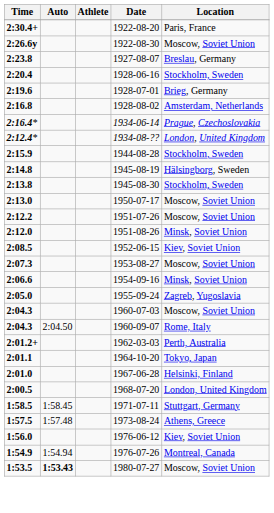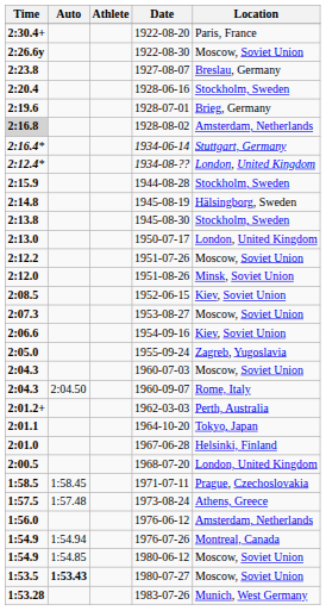 <table class=wikitable>
 <tr>
 <th>Time</th>
 <th>Auto</th>
 <th>Athlete</th>
 <th>Date</th>
 <th>Location</th>
 </tr>
 <tr valign="top">
 </tr>
 <tr>
 <td><strong>2:30.4+</strong></td>
 <td></td>
 <td align=left></td>
 <td>1922-08-20</td>
 <td>Paris, France</td>
 </tr>
 <tr>
 <td><strong>2:26.6y</strong></td>
 <td></td>
 <td align=left></td>
 <td>1922-08-30</td>
 <td>Moscow, <a href='#'>Soviet Union</a></td>
 </tr>
 <tr>
 <td><strong>2:23.8</strong></td>
 <td></td>
 <td align=left></td>
 <td>1927-08-07</td>
 <td><a href='#'>Breslau</a>, Germany</td>
 </tr>
 <tr>
 <td><strong>2:20.4</strong></td>
 <td></td>
 <td align=left></td>
 <td>1928-06-16</td>
 <td><a href='#'>Stockholm, Sweden</a></td>
 </tr>
 <tr>
 <td><strong>2:19.6</strong></td>
 <td></td>
 <td align=left></td>
 <td>1928-07-01</td>
 <td><a href='#'>Brieg</a>, Germany</td>
 </tr>
 <tr>
-<td><strong>2:16.8</strong></td>
+<td style="background: lightgrey;"><strong>2:16.8</strong></td>
 <td></td>
 <td align=left></td>
 <td>1928-08-02</td>
 <td><a href='#'>Amsterdam, Netherlands</a></td>
 </tr>
 <tr style="font-style: italic;">
 <td><strong>2:16.4</strong>*</td>
 <td></td>
 <td align=left></td>
 <td>1934-06-14</td>
-<td><a href='#'>Prague</a>, <a href='#'>Czechoslovakia</a></td>
+<td><a href='#'>Stuttgart, Germany</a></td>
 </tr>
 <tr style="font-style: italic;">
 <td><strong>2:12.4</strong>*</td>
 <td></td>
 <td align=left></td>
 <td>1934-08-??</td>
 <td><a href='#'>London</a>, <a href='#'>United Kingdom</a></td>
 </tr>
 <tr>
 <td><strong>2:15.9</strong></td>
 <td></td>
 <td align=left></td>
 <td>1944-08-28</td>
 <td><a href='#'>Stockholm, Sweden</a></td>
 </tr>
 <tr>
 <td><strong>2:14.8</strong></td>
 <td></td>
 <td align=left></td>
 <td>1945-08-19</td>
 <td><a href='#'>Hälsingborg</a>, Sweden</td>
 </tr>
 <tr>
 <td><strong>2:13.8</strong></td>
 <td></td>
 <td align=left></td>
 <td>1945-08-30</td>
 <td><a href='#'>Stockholm, Sweden</a></td>
 </tr>
 <tr>
 <td><strong>2:13.0</strong></td>
 <td></td>
 <td align=left></td>
 <td>1950-07-17</td>
-<td>Moscow, <a href='#'>Soviet Union</a></td>
+<td><a href='#'>London</a>, <a href='#'>United Kingdom</a></td>
 </tr>
 <tr>
 <td><strong>2:12.2</strong></td>
 <td></td>
 <td align=left></td>
 <td>1951-07-26</td>
 <td>Moscow, <a href='#'>Soviet Union</a></td>
 </tr>
 <tr>
 <td><strong>2:12.0</strong></td>
 <td></td>
 <td align=left></td>
 <td>1951-08-26</td>
 <td><a href='#'>Minsk</a>, <a href='#'>Soviet Union</a></td>
 </tr>
 <tr>
 <td><strong>2:08.5</strong></td>
 <td></td>
 <td align=left></td>
 <td>1952-06-15</td>
 <td><a href='#'>Kiev</a>, <a href='#'>Soviet Union</a></td>
 </tr>
 <tr>
 <td><strong>2:07.3</strong></td>
 <td></td>
 <td align=left></td>
 <td>1953-08-27</td>
 <td>Moscow, <a href='#'>Soviet Union</a></td>
 </tr>
 <tr>
 <td><strong>2:06.6</strong></td>
 <td></td>
 <td align=left></td>
 <td>1954-09-16</td>
-<td><a href='#'>Minsk</a>, <a href='#'>Soviet Union</a></td>
+<td><a href='#'>Kiev</a>, <a href='#'>Soviet Union</a></td>
 </tr>
 <tr>
 <td><strong>2:05.0</strong></td>
 <td></td>
 <td align=left></td>
 <td>1955-09-24</td>
 <td><a href='#'>Zagreb</a>, <a href='#'>Yugoslavia</a></td>
 </tr>
 <tr>
 <td><strong>2:04.3</strong></td>
 <td></td>
 <td align=left></td>
 <td>1960-07-03</td>
 <td>Moscow, <a href='#'>Soviet Union</a></td>
 </tr>
 <tr>
 <td><strong>2:04.3</strong></td>
 <td>2:04.50</td>
 <td align=left></td>
 <td>1960-09-07</td>
 <td><a href='#'>Rome, Italy</a></td>
 </tr>
 <tr>
 <td><strong>2:01.2+</strong></td>
 <td></td>
 <td align=left></td>
 <td>1962-03-03</td>
 <td><a href='#'>Perth, Australia</a></td>
 </tr>
 <tr>
 <td><strong>2:01.1</strong></td>
 <td></td>
 <td align=left></td>
 <td>1964-10-20</td>
 <td><a href='#'>Tokyo, Japan</a></td>
 </tr>
 <tr>
 <td><strong>2:01.0</strong></td>
 <td></td>
 <td align=left></td>
 <td>1967-06-28</td>
 <td><a href='#'>Helsinki, Finland</a></td>
 </tr>
 <tr>
 <td><strong>2:00.5</strong></td>
 <td></td>
 <td align=left></td>
 <td>1968-07-20</td>
 <td><a href='#'>London, United Kingdom</a></td>
 </tr>
 <tr>
 <td><strong>1:58.5</strong></td>
 <td>1:58.45</td>
 <td align=left></td>
 <td>1971-07-11</td>
-<td><a href='#'>Stuttgart, Germany</a></td>
+<td><a href='#'>Prague</a>, <a href='#'>Czechoslovakia</a></td>
 </tr>
 <tr>
 <td><strong>1:57.5</strong></td>
 <td>1:57.48</td>
 <td align=left></td>
 <td>1973-08-24</td>
 <td><a href='#'>Athens, Greece</a></td>
 </tr>
 <tr>
 <td><strong>1:56.0</strong></td>
 <td></td>
 <td align=left></td>
 <td>1976-06-12</td>
-<td><a href='#'>Kiev</a>, <a href='#'>Soviet Union</a></td>
+<td><a href='#'>Amsterdam, Netherlands</a></td>
 </tr>
 <tr>
 <td><strong>1:54.9</strong></td>
 <td>1:54.94</td>
 <td align=left></td>
 <td>1976-07-26</td>
 <td><a href='#'>Montreal, Canada</a></td>
 </tr>
 <tr>
+<td><strong>1:54.9</strong></td>
+<td>1:54.85</td>
+<td align=left></td>
+<td>1980-06-12</td>
+<td>Moscow, <a href='#'>Soviet Union</a></td>
+</tr>
+<tr>
 <td><strong>1:53.5</strong></td>
 <td><strong>1:53.43</strong></td>
 <td align=left></td>
 <td>1980-07-27</td>
 <td>Moscow, <a href='#'>Soviet Union</a></td>
 </tr>
+<tr>
+<td><strong>1:53.28</strong></td>
+<td></td>
+<td align=left></td>
+<td>1983-07-26</td>
+<td><a href='#'>Munich</a>, <a href='#'>West Germany</a></td>
+</tr>
 </table>
